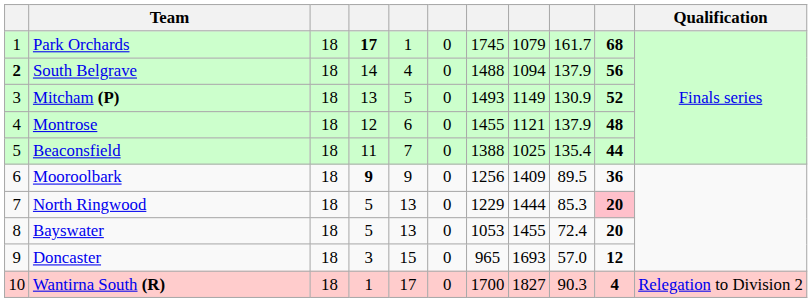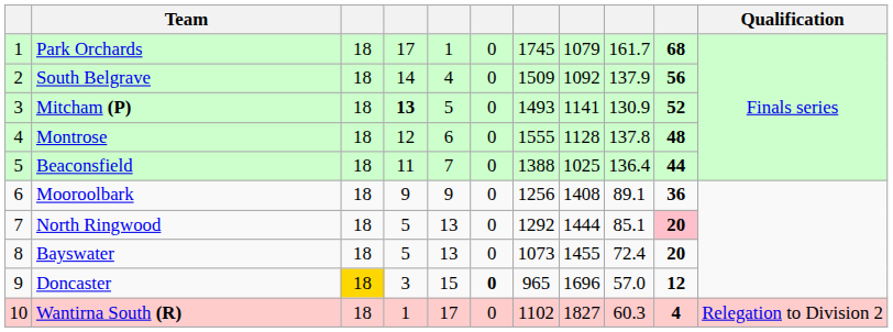 <table class="wikitable" style="text-align:center; margin-bottom:0">
 <tr>
 <th style="width:10px"></th>
 <th style="width:35%;">Team</th>
 <th style="width:30px;"></th>
 <th style="width:30px;"></th>
 <th style="width:30px;"></th>
 <th style="width:30px;"></th>
 <th style="width:30px;"></th>
 <th style="width:30px;"></th>
 <th style="width:30px;"></th>
 <th style="width:30px;"></th>
 <th>Qualification</th>
 </tr>
 <tr style="background:#ccffcc;">
 <td>1</td>
 <td style="text-align:left;"><a href='#'>Park Orchards</a></td>
 <td>18</td>
-<td><strong>17</strong></td>
+<td>17</td>
 <td>1</td>
 <td>0</td>
 <td>1745</td>
 <td>1079</td>
 <td>161.7</td>
 <td><strong>68</strong></td>
 <td rowspan=5><a href='#'>Finals series</a></td>
 </tr>
 <tr style="background:#ccffcc;">
-<td><strong>2</strong></td>
+<td>2</td>
 <td style="text-align:left;"><a href='#'>South Belgrave</a></td>
 <td>18</td>
 <td>14</td>
 <td>4</td>
 <td>0</td>
-<td>1488</td>
-<td>1094</td>
+<td>1509</td>
+<td>1092</td>
 <td>137.9</td>
 <td><strong>56</strong></td>
 </tr>
 <tr style="background:#ccffcc;">
 <td>3</td>
 <td style="text-align:left;"><a href='#'>Mitcham</a> <strong>(P)</strong></td>
 <td>18</td>
-<td>13</td>
+<td><strong>13</strong></td>
 <td>5</td>
 <td>0</td>
 <td>1493</td>
-<td>1149</td>
+<td>1141</td>
 <td>130.9</td>
 <td><strong>52</strong></td>
 </tr>
 <tr style="background:#ccffcc;">
 <td>4</td>
 <td style="text-align:left;"><a href='#'>Montrose</a></td>
 <td>18</td>
 <td>12</td>
 <td>6</td>
 <td>0</td>
-<td>1455</td>
-<td>1121</td>
-<td>137.9</td>
+<td>1555</td>
+<td>1128</td>
+<td>137.8</td>
 <td><strong>48</strong></td>
 </tr>
 <tr style="background:#ccffcc;">
 <td>5</td>
 <td style="text-align:left;"><a href='#'>Beaconsfield</a></td>
 <td>18</td>
 <td>11</td>
 <td>7</td>
 <td>0</td>
 <td>1388</td>
 <td>1025</td>
-<td>135.4</td>
+<td>136.4</td>
 <td><strong>44</strong></td>
 </tr>
 <tr>
 <td>6</td>
 <td style="text-align:left;"><a href='#'>Mooroolbark</a></td>
 <td>18</td>
-<td><strong>9</strong></td>
+<td>9</td>
 <td>9</td>
 <td>0</td>
 <td>1256</td>
-<td>1409</td>
-<td>89.5</td>
+<td>1408</td>
+<td>89.1</td>
 <td><strong>36</strong></td>
 <td rowspan=4></td>
 </tr>
 <tr>
 <td>7</td>
 <td style="text-align:left;"><a href='#'>North Ringwood</a></td>
 <td>18</td>
 <td>5</td>
 <td>13</td>
 <td>0</td>
-<td>1229</td>
+<td>1292</td>
 <td>1444</td>
-<td>85.3</td>
+<td>85.1</td>
 <td style="background: pink;"><strong>20</strong></td>
 </tr>
 <tr>
 <td>8</td>
 <td style="text-align:left;"><a href='#'>Bayswater</a></td>
 <td>18</td>
 <td>5</td>
 <td>13</td>
 <td>0</td>
-<td>1053</td>
+<td>1073</td>
 <td>1455</td>
 <td>72.4</td>
 <td><strong>20</strong></td>
 </tr>
 <tr>
 <td>9</td>
 <td style="text-align:left;"><a href='#'>Doncaster</a></td>
-<td>18</td>
+<td style="background: gold;">18</td>
 <td>3</td>
 <td>15</td>
-<td>0</td>
+<td><strong>0</strong></td>
 <td>965</td>
-<td>1693</td>
+<td>1696</td>
 <td>57.0</td>
 <td><strong>12</strong></td>
 </tr>
 <tr style="background:#FFCCCC;">
 <td>10</td>
 <td style="text-align:left;"><a href='#'>Wantirna South</a> <strong>(R)</strong></td>
 <td>18</td>
 <td>1</td>
 <td>17</td>
 <td>0</td>
-<td>1700</td>
+<td>1102</td>
 <td>1827</td>
-<td>90.3</td>
+<td>60.3</td>
 <td><strong>4</strong></td>
 <td rowspan=1><a href='#'>Relegation</a> to Division 2</td>
 </tr>
 </table>
